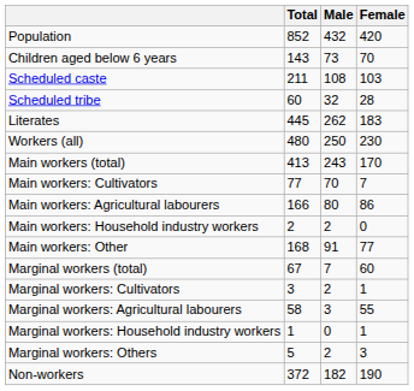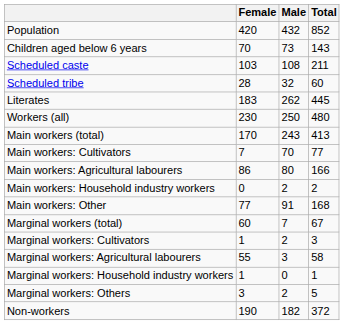 <table class="wikitable sortable">
 <tr>
 <th></th>
+<th>Female</th>
+<th>Male</th>
 <th>Total</th>
-<th>Male</th>
-<th>Female</th>
 </tr>
 <tr>
 <td>Population</td>
+<td>420</td>
+<td>432</td>
 <td>852</td>
-<td>432</td>
-<td>420</td>
 </tr>
 <tr>
 <td>Children aged below 6 years</td>
+<td>70</td>
+<td>73</td>
 <td>143</td>
-<td>73</td>
-<td>70</td>
 </tr>
 <tr>
 <td><a href='#'>Scheduled caste</a></td>
+<td>103</td>
+<td>108</td>
 <td>211</td>
-<td>108</td>
-<td>103</td>
 </tr>
 <tr>
 <td><a href='#'>Scheduled tribe</a></td>
+<td>28</td>
+<td>32</td>
 <td>60</td>
-<td>32</td>
-<td>28</td>
 </tr>
 <tr>
 <td>Literates</td>
+<td>183</td>
+<td>262</td>
 <td>445</td>
-<td>262</td>
-<td>183</td>
 </tr>
 <tr>
 <td>Workers (all)</td>
+<td>230</td>
+<td>250</td>
 <td>480</td>
-<td>250</td>
-<td>230</td>
 </tr>
 <tr>
 <td>Main workers (total)</td>
+<td>170</td>
+<td>243</td>
 <td>413</td>
-<td>243</td>
-<td>170</td>
 </tr>
 <tr>
 <td>Main workers: Cultivators</td>
+<td>7</td>
+<td>70</td>
 <td>77</td>
-<td>70</td>
-<td>7</td>
 </tr>
 <tr>
 <td>Main workers: Agricultural labourers</td>
+<td>86</td>
+<td>80</td>
 <td>166</td>
-<td>80</td>
-<td>86</td>
 </tr>
 <tr>
 <td>Main workers: Household industry workers</td>
+<td>0</td>
 <td>2</td>
 <td>2</td>
-<td>0</td>
 </tr>
 <tr>
 <td>Main workers: Other</td>
+<td>77</td>
+<td>91</td>
 <td>168</td>
-<td>91</td>
-<td>77</td>
 </tr>
 <tr>
 <td>Marginal workers (total)</td>
+<td>60</td>
+<td>7</td>
 <td>67</td>
-<td>7</td>
-<td>60</td>
 </tr>
 <tr>
 <td>Marginal workers: Cultivators</td>
+<td>1</td>
+<td>2</td>
 <td>3</td>
-<td>2</td>
-<td>1</td>
 </tr>
 <tr>
 <td>Marginal workers: Agricultural labourers</td>
+<td>55</td>
+<td>3</td>
 <td>58</td>
-<td>3</td>
-<td>55</td>
 </tr>
 <tr>
 <td>Marginal workers: Household industry workers</td>
 <td>1</td>
 <td>0</td>
 <td>1</td>
 </tr>
 <tr>
 <td>Marginal workers: Others</td>
+<td>3</td>
+<td>2</td>
 <td>5</td>
-<td>2</td>
-<td>3</td>
 </tr>
 <tr>
 <td>Non-workers</td>
+<td>190</td>
+<td>182</td>
 <td>372</td>
-<td>182</td>
-<td>190</td>
 </tr>
 </table>
